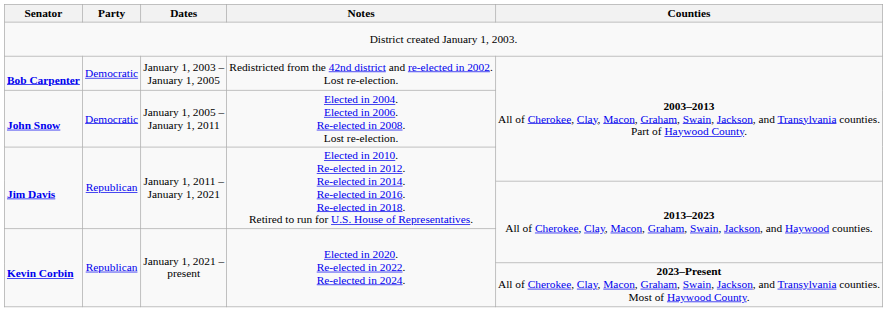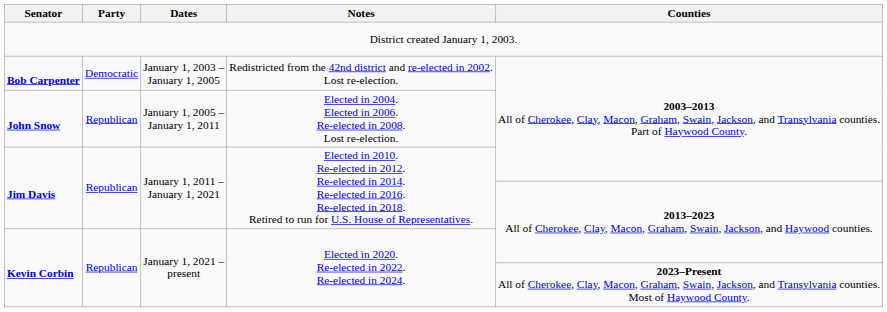 <table class=wikitable style="text-align:center">
 <tr>
 <th>Senator</th>
 <th>Party</th>
 <th>Dates</th>
 <th>Notes</th>
 <th>Counties</th>
 </tr>
 <tr style="height:3em">
 <td colspan="5">District created January 1, 2003.</td>
 </tr>
 <tr style="height:3em">
 <td align=left><br> <strong><a href='#'>Bob Carpenter</a></strong><br></td>
 <td><a href='#'>Democratic</a></td>
 <td nowrap>January 1, 2003 – <br> January 1, 2005</td>
 <td>Redistricted from the <a href='#'>42nd district</a> and <a href='#'>re-elected in 2002</a>. <br> Lost re-election.</td>
 <td rowspan="3"><strong>2003–2013</strong><br> All of <a href='#'>Cherokee</a>, <a href='#'>Clay</a>, <a href='#'>Macon</a>, <a href='#'>Graham</a>, <a href='#'>Swain</a>, <a href='#'>Jackson</a>, and <a href='#'>Transylvania</a> counties. <br> Part of <a href='#'>Haywood County</a>.</td>
 </tr>
 <tr style="height:3em">
 <td align=left> <br> <strong><a href='#'>John Snow</a></strong><br></td>
-<td><a href='#'>Democratic</a></td>
+<td><a href='#'>Republican</a></td>
 <td nowrap>January 1, 2005 – <br> January 1, 2011</td>
 <td><a href='#'>Elected in 2004</a>. <br> <a href='#'>Elected in 2006</a>. <br> <a href='#'>Re-elected in 2008</a>. <br> Lost re-election.</td>
 </tr>
 <tr style="height:3em">
 <td rowspan=2 align=left><br><strong><a href='#'>Jim Davis</a></strong><br></td>
 <td rowspan=2 ><a href='#'>Republican</a></td>
 <td rowspan=2 nowrap>January 1, 2011 – <br> January 1, 2021</td>
 <td rowspan=2><a href='#'>Elected in 2010</a>. <br> <a href='#'>Re-elected in 2012</a>. <br> <a href='#'>Re-elected in 2014</a>. <br> <a href='#'>Re-elected in 2016</a>. <br> <a href='#'>Re-elected in 2018</a>. <br> Retired to run for <a href='#'>U.S. House of Representatives</a>.</td>
 </tr>
 <tr style="height:3em">
 <td rowspan=2><strong>2013–2023</strong><br> All of <a href='#'>Cherokee</a>, <a href='#'>Clay</a>, <a href='#'>Macon</a>, <a href='#'>Graham</a>, <a href='#'>Swain</a>, <a href='#'>Jackson</a>, and <a href='#'>Haywood</a> counties.</td>
 </tr>
 <tr style="height:3em">
 <td rowspan=2 align=left><br><strong><a href='#'>Kevin Corbin</a></strong><br></td>
 <td rowspan=2 ><a href='#'>Republican</a></td>
 <td rowspan=2 nowrap>January 1, 2021 – <br> present</td>
 <td rowspan=2><a href='#'>Elected in 2020</a>. <br> <a href='#'>Re-elected in 2022</a>. <br> <a href='#'>Re-elected in 2024</a>.</td>
 </tr>
 <tr style="height:3em">
 <td><strong>2023–Present</strong><br> All of <a href='#'>Cherokee</a>, <a href='#'>Clay</a>, <a href='#'>Macon</a>, <a href='#'>Graham</a>, <a href='#'>Swain</a>, <a href='#'>Jackson</a>, and <a href='#'>Transylvania</a> counties. <br> Most of <a href='#'>Haywood County</a>.</td>
 </tr>
 </table>
